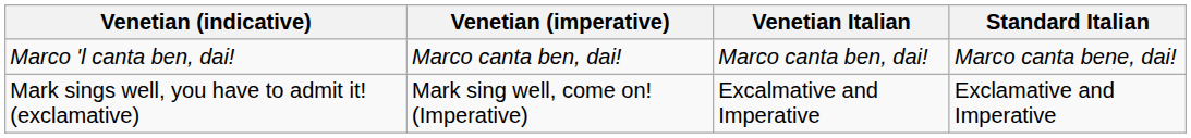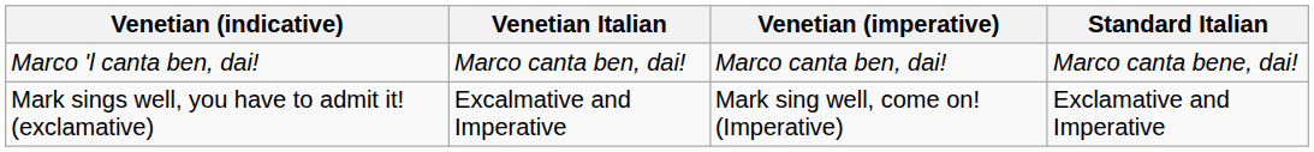 <table class="wikitable">
 <tr>
 <th>Venetian (indicative)</th>
+<th>Venetian Italian</th>
 <th>Venetian (imperative)</th>
-<th>Venetian Italian</th>
 <th>Standard Italian</th>
 </tr>
 <tr>
 <td><em>Marco 'l canta ben, dai!</em></td>
 <td><em>Marco canta ben, dai!</em></td>
 <td><em>Marco canta ben, dai!</em></td>
 <td><em>Marco canta bene, dai!</em></td>
 </tr>
 <tr>
 <td>Mark sings well, you have to admit it! (exclamative)</td>
+<td>Excalmative and Imperative</td>
 <td>Mark sing well, come on! (Imperative)</td>
-<td>Excalmative and Imperative</td>
 <td>Exclamative and Imperative</td>
 </tr>
 </table>
